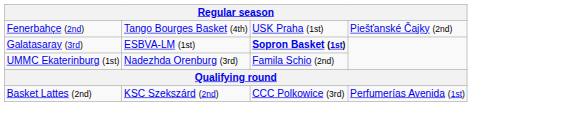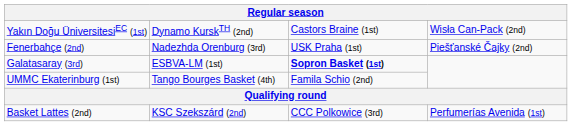 <table class="wikitable" style="white-space: nowrap;">
 <tr>
 <th colspan=4><a href='#'>Regular season</a></th>
 </tr>
 <tr>
+<td width=210> <a href='#'>Yakın Doğu Üniversitesi</a><sup><a href='#'>EC</a></sup> <small>(<a href='#'>1st</a>)</small></td>
+<td width=210> <a href='#'>Dynamo Kursk</a><sup><a href='#'>TH</a></sup> <small>(2nd)</small></td>
+<td width=210> <a href='#'>Castors Braine</a> <small>(1st)</small></td>
+<td width=210> <a href='#'>Wisła Can-Pack</a> <small>(2nd)</small></td>
+</tr>
+<tr>
 <td> <a href='#'>Fenerbahçe</a> <small>(<a href='#'>2nd</a>)</small></td>
-<td> <a href='#'>Tango Bourges Basket</a> <small>(4th)</small></td>
+<td> <a href='#'>Nadezhda Orenburg</a> <small>(3rd)</small></td>
 <td> <a href='#'>USK Praha</a> <small>(1st)</small></td>
 <td> <a href='#'>Piešťanské Čajky</a> <small>(2nd)</small></td>
 </tr>
 <tr>
 <td> <a href='#'>Galatasaray</a> <small>(<a href='#'>3rd</a>)</small></td>
 <td> <a href='#'>ESBVA-LM</a> <small>(1st)</small></td>
 <td><strong> <a href='#'>Sopron Basket</a> <small>(<a href='#'>1st</a>)</small></strong></td>
 <td rowspan=2></td>
 </tr>
 <tr>
 <td> <a href='#'>UMMC Ekaterinburg</a> <small>(1st)</small></td>
-<td> <a href='#'>Nadezhda Orenburg</a> <small>(3rd)</small></td>
+<td> <a href='#'>Tango Bourges Basket</a> <small>(4th)</small></td>
 <td> <a href='#'>Famila Schio</a> <small>(2nd)</small></td>
 </tr>
 <tr>
 <th colspan=4><a href='#'>Qualifying round</a></th>
 </tr>
 <tr>
 <td> <a href='#'>Basket Lattes</a> <small>(2nd)</small></td>
 <td> <a href='#'>KSC Szekszárd</a> <small>(<a href='#'>2nd</a>)</small></td>
 <td> <a href='#'>CCC Polkowice</a> <small>(3rd)</small></td>
 <td> <a href='#'>Perfumerías Avenida</a> <small>(<a href='#'>1st</a>)</small></td>
 </tr>
 </table>
